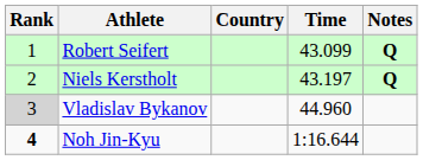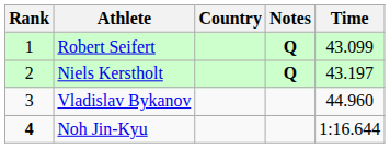 <table class="wikitable sortable" style="text-align:center">
 <tr>
 <th>Rank</th>
 <th>Athlete</th>
 <th>Country</th>
+<th>Notes</th>
 <th>Time</th>
-<th>Notes</th>
 </tr>
 <tr bgcolor="#ccffcc">
 <td>1</td>
 <td align=left><a href='#'>Robert Seifert</a></td>
 <td align=left></td>
+<td><strong>Q</strong></td>
 <td>43.099</td>
-<td><strong>Q</strong></td>
 </tr>
 <tr bgcolor="#ccffcc">
 <td>2</td>
 <td align=left><a href='#'>Niels Kerstholt</a></td>
 <td align=left></td>
+<td><strong>Q</strong></td>
 <td>43.197</td>
-<td><strong>Q</strong></td>
 </tr>
 <tr>
-<td style="background: lightgrey;">3</td>
+<td>3</td>
 <td align=left><a href='#'>Vladislav Bykanov</a></td>
 <td align=left></td>
+<td></td>
 <td>44.960</td>
-<td></td>
 </tr>
 <tr>
 <td><strong>4</strong></td>
 <td align=left><a href='#'>Noh Jin-Kyu</a></td>
 <td align=left></td>
+<td></td>
 <td>1:16.644</td>
-<td></td>
 </tr>
 </table>
